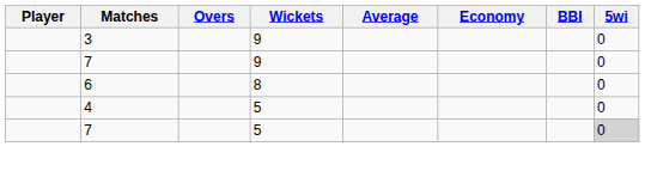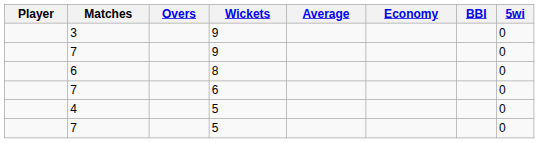 <table class="wikitable sortable" style="width:80%;">
 <tr>
 <th>Player</th>
 <th>Matches</th>
 <th><a href='#'>Overs</a></th>
 <th><a href='#'>Wickets</a></th>
 <th><a href='#'>Average</a></th>
 <th><a href='#'>Economy</a></th>
 <th><a href='#'>BBI</a></th>
 <th><a href='#'>5wi</a></th>
 </tr>
 <tr>
 <td></td>
 <td>3</td>
 <td></td>
 <td>9</td>
 <td></td>
 <td></td>
 <td></td>
 <td>0</td>
 </tr>
 <tr>
 <td></td>
 <td>7</td>
 <td></td>
 <td>9</td>
 <td></td>
 <td></td>
 <td></td>
 <td>0</td>
 </tr>
 <tr>
 <td></td>
 <td>6</td>
 <td></td>
 <td>8</td>
 <td></td>
 <td></td>
 <td></td>
 <td>0</td>
 </tr>
 <tr>
 <td></td>
+<td>7</td>
+<td></td>
+<td>6</td>
+<td></td>
+<td></td>
+<td></td>
+<td>0</td>
+</tr>
+<tr>
+<td></td>
 <td>4</td>
 <td></td>
 <td>5</td>
 <td></td>
 <td></td>
 <td></td>
 <td>0</td>
 </tr>
 <tr>
 <td></td>
 <td>7</td>
 <td></td>
 <td>5</td>
 <td></td>
 <td></td>
 <td></td>
-<td style="background: lightgrey;">0</td>
+<td>0</td>
 </tr>
 </table>
